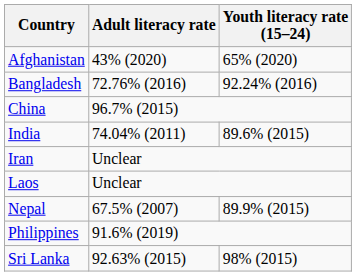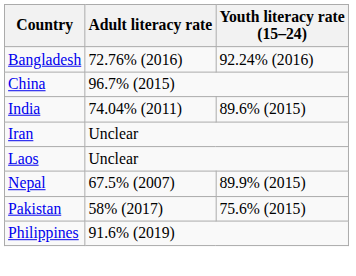 <table class="wikitable">
 <tr>
 <th>Country</th>
 <th>Adult literacy rate</th>
 <th>Youth literacy rate<br>(15–24)</th>
-</tr>
-<tr>
-<td><a href='#'>Afghanistan</a></td>
-<td>43% (2020)</td>
-<td>65% (2020)</td>
 </tr>
 <tr>
 <td><a href='#'>Bangladesh</a></td>
 <td>72.76% (2016)</td>
 <td>92.24% (2016)</td>
 </tr>
 <tr>
 <td><a href='#'>China</a></td>
 <td colspan=2>96.7% (2015)</td>
 </tr>
 <tr>
 <td><a href='#'>India</a></td>
 <td>74.04% (2011)</td>
 <td>89.6% (2015)</td>
 </tr>
 <tr>
 <td><a href='#'>Iran</a></td>
 <td colspan=2>Unclear</td>
 </tr>
 <tr>
 <td><a href='#'>Laos</a></td>
 <td colspan=2>Unclear</td>
 </tr>
 <tr>
 <td><a href='#'>Nepal</a></td>
 <td>67.5% (2007)</td>
 <td>89.9% (2015)</td>
 </tr>
 <tr>
+<td><a href='#'>Pakistan</a></td>
+<td>58% (2017)</td>
+<td>75.6% (2015)</td>
+</tr>
+<tr>
 <td><a href='#'>Philippines</a></td>
 <td colspan=2>91.6% (2019)</td>
 </tr>
-<tr>
-<td><a href='#'>Sri Lanka</a></td>
-<td>92.63% (2015)</td>
-<td>98% (2015)</td>
-</tr>
 </table>
